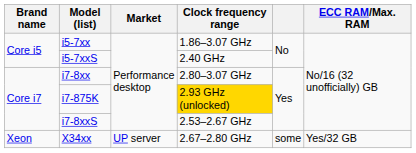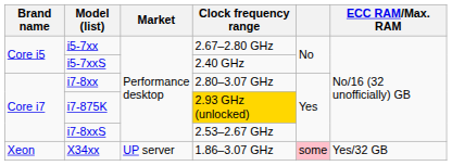 <table class="wikitable">
 <tr>
 <th>Brand name</th>
 <th>Model (list)</th>
 <th>Market</th>
 <th>Clock frequency range</th>
 <th></th>
 <th><a href='#'>ECC RAM</a>/Max. RAM</th>
 </tr>
 <tr>
 <td rowspan=2><a href='#'>Core i5</a></td>
 <td><a href='#'>i5-7xx</a></td>
 <td rowspan=5>Performance<br>desktop</td>
-<td>1.86–3.07 GHz</td>
+<td>2.67–2.80 GHz</td>
 <td rowspan=2>No</td>
 <td rowspan=5>No/16 (32 unofficially) GB</td>
 </tr>
 <tr>
 <td><a href='#'>i5-7xxS</a></td>
 <td>2.40 GHz</td>
 </tr>
 <tr>
 <td rowspan=3><a href='#'>Core i7</a></td>
 <td><a href='#'>i7-8xx</a></td>
 <td>2.80–3.07 GHz</td>
 <td rowspan=3>Yes</td>
 </tr>
 <tr>
 <td><a href='#'>i7-875K</a></td>
 <td style="background: gold;">2.93 GHz (unlocked)</td>
 </tr>
 <tr>
 <td><a href='#'>i7-8xxS</a></td>
 <td>2.53–2.67 GHz</td>
 </tr>
 <tr>
 <td><a href='#'>Xeon</a></td>
 <td><a href='#'>X34xx</a></td>
 <td><a href='#'>UP</a> server</td>
-<td>2.67–2.80 GHz</td>
-<td>some</td>
+<td>1.86–3.07 GHz</td>
+<td style="background: pink;">some</td>
 <td>Yes/32 GB</td>
 </tr>
 </table>
